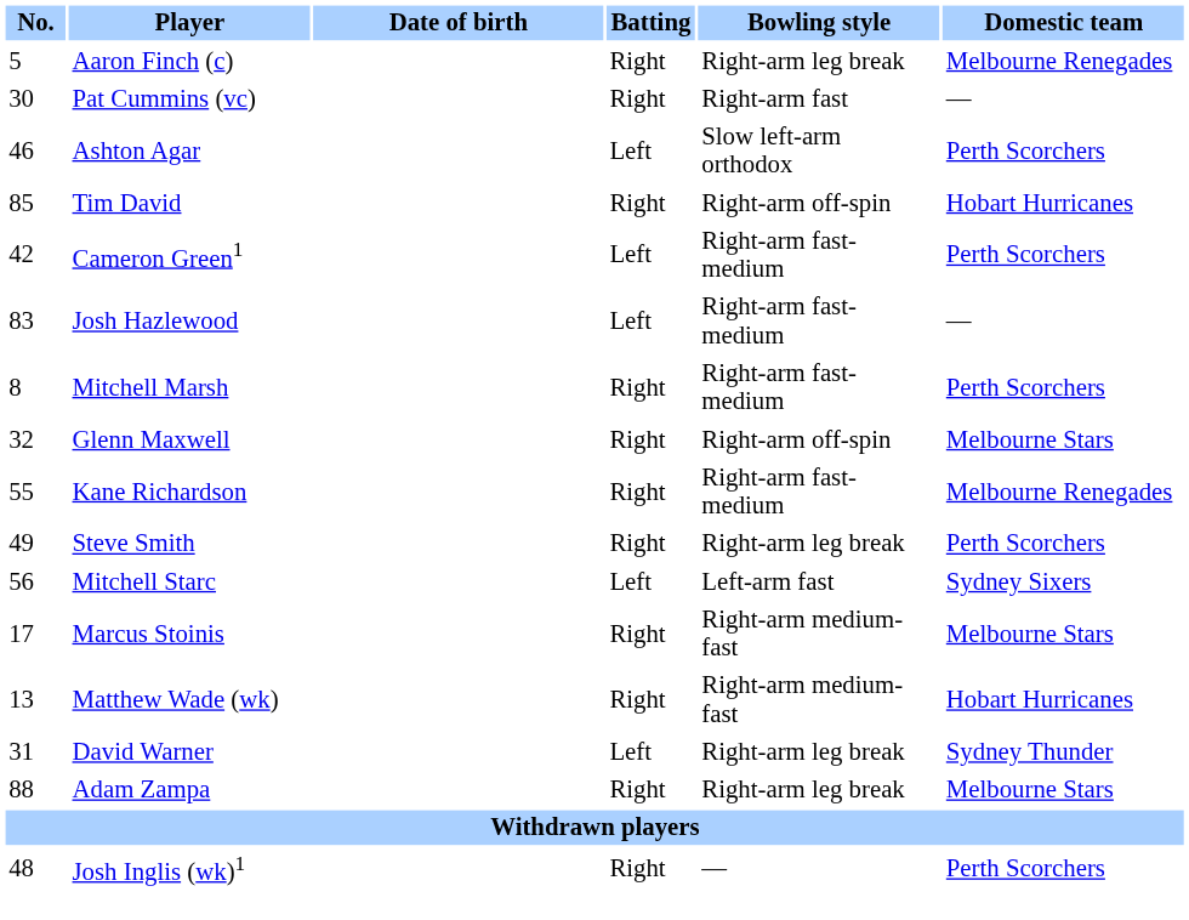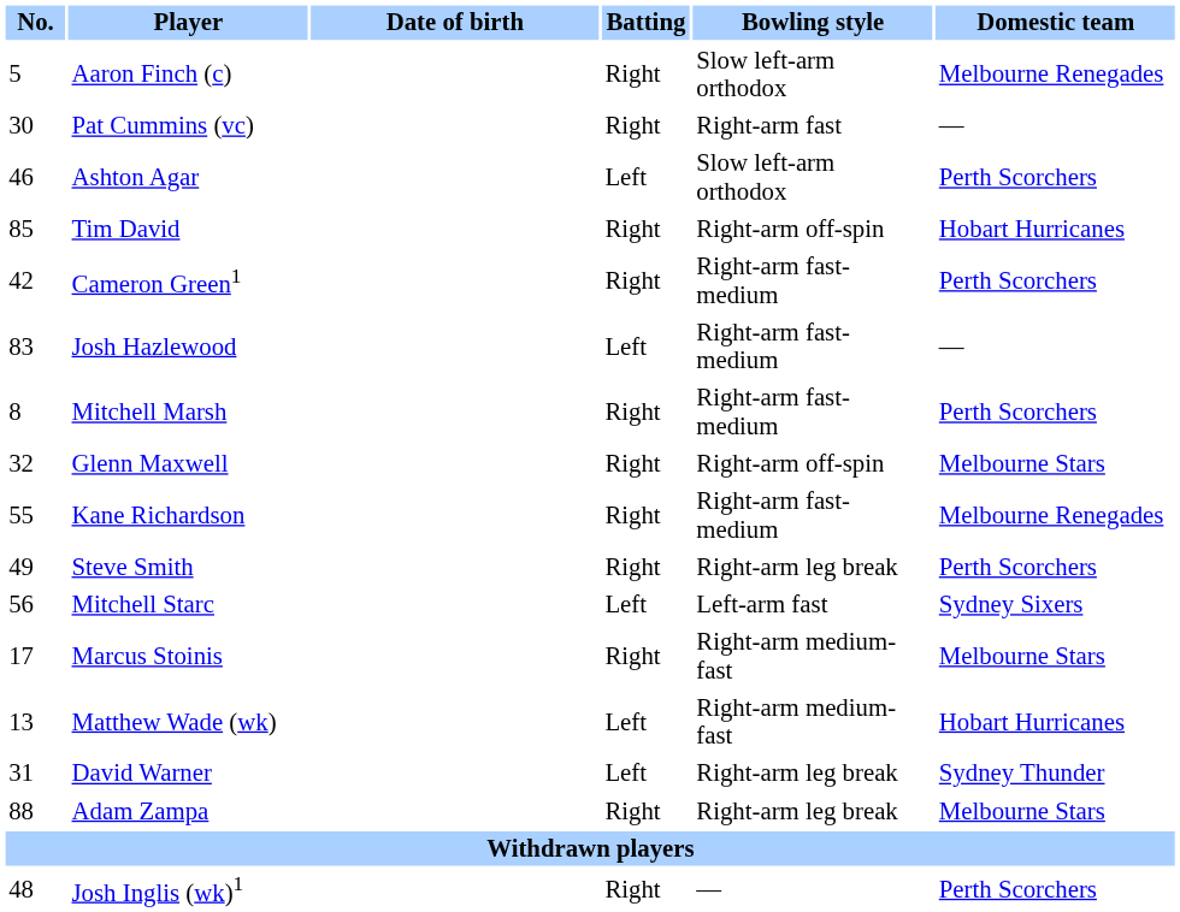 <table class="sortable" style="width:85%;" border="0" cellspacing="2" cellpadding="2">
 <tr style="background:#aad0ff;">
 <th scope="col" width="5%">No.</th>
 <th width=20%>Player</th>
 <th width=24%>Date of birth</th>
 <th width=6%>Batting</th>
 <th width=20%>Bowling style</th>
 <th width=20%>Domestic team</th>
 </tr>
 <tr>
 <td>5</td>
 <td><a href='#'>Aaron Finch</a> (<a href='#'>c</a>)</td>
 <td></td>
 <td>Right</td>
-<td>Right-arm leg break</td>
+<td>Slow left-arm orthodox</td>
 <td><a href='#'>Melbourne Renegades</a></td>
 </tr>
 <tr>
 <td>30</td>
 <td><a href='#'>Pat Cummins</a> (<a href='#'>vc</a>)</td>
 <td></td>
 <td>Right</td>
 <td>Right-arm fast</td>
 <td>—</td>
 </tr>
 <tr>
 <td>46</td>
 <td><a href='#'>Ashton Agar</a></td>
 <td></td>
 <td>Left</td>
 <td>Slow left-arm orthodox</td>
 <td><a href='#'>Perth Scorchers</a></td>
 </tr>
 <tr>
 <td>85</td>
 <td><a href='#'>Tim David</a></td>
 <td></td>
 <td>Right</td>
 <td>Right-arm off-spin</td>
 <td><a href='#'>Hobart Hurricanes</a></td>
 </tr>
 <tr>
 <td>42</td>
 <td><a href='#'>Cameron Green</a><sup>1</sup></td>
 <td></td>
-<td>Left</td>
+<td>Right</td>
 <td>Right-arm fast-medium</td>
 <td><a href='#'>Perth Scorchers</a></td>
 </tr>
 <tr>
 <td>83</td>
 <td><a href='#'>Josh Hazlewood</a></td>
 <td></td>
 <td>Left</td>
 <td>Right-arm fast-medium</td>
 <td>—</td>
 </tr>
 <tr>
 <td>8</td>
 <td><a href='#'>Mitchell Marsh</a></td>
 <td></td>
 <td>Right</td>
 <td>Right-arm fast-medium</td>
 <td><a href='#'>Perth Scorchers</a></td>
 </tr>
 <tr>
 <td>32</td>
 <td><a href='#'>Glenn Maxwell</a></td>
 <td></td>
 <td>Right</td>
 <td>Right-arm off-spin</td>
 <td><a href='#'>Melbourne Stars</a></td>
 </tr>
 <tr>
 <td>55</td>
 <td><a href='#'>Kane Richardson</a></td>
 <td></td>
 <td>Right</td>
 <td>Right-arm fast-medium</td>
 <td><a href='#'>Melbourne Renegades</a></td>
 </tr>
 <tr>
 <td>49</td>
 <td><a href='#'>Steve Smith</a></td>
 <td></td>
 <td>Right</td>
 <td>Right-arm leg break</td>
 <td><a href='#'>Perth Scorchers</a></td>
 </tr>
 <tr>
 <td>56</td>
 <td><a href='#'>Mitchell Starc</a></td>
 <td></td>
 <td>Left</td>
 <td>Left-arm fast</td>
 <td><a href='#'>Sydney Sixers</a></td>
 </tr>
 <tr>
 <td>17</td>
 <td><a href='#'>Marcus Stoinis</a></td>
 <td></td>
 <td>Right</td>
 <td>Right-arm medium-fast</td>
 <td><a href='#'>Melbourne Stars</a></td>
 </tr>
 <tr>
 <td>13</td>
 <td><a href='#'>Matthew Wade</a> (<a href='#'>wk</a>)</td>
 <td></td>
-<td>Right</td>
+<td>Left</td>
 <td>Right-arm medium-fast</td>
 <td><a href='#'>Hobart Hurricanes</a></td>
 </tr>
 <tr>
 <td>31</td>
 <td><a href='#'>David Warner</a></td>
 <td></td>
 <td>Left</td>
 <td>Right-arm leg break</td>
 <td><a href='#'>Sydney Thunder</a></td>
 </tr>
 <tr>
 <td>88</td>
 <td><a href='#'>Adam Zampa</a></td>
 <td></td>
 <td>Right</td>
 <td>Right-arm leg break</td>
 <td><a href='#'>Melbourne Stars</a></td>
 </tr>
 <tr style="background:#aad0ff;">
 <th colspan="6">Withdrawn players</th>
 </tr>
 <tr>
 <td>48</td>
 <td><a href='#'>Josh Inglis</a> (<a href='#'>wk</a>)<sup>1</sup></td>
 <td></td>
 <td>Right</td>
 <td>—</td>
 <td><a href='#'>Perth Scorchers</a></td>
 </tr>
 </table>
